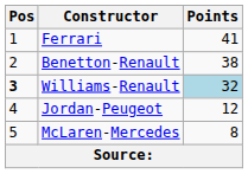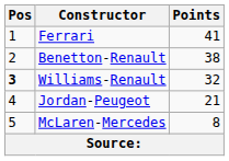 <table class="wikitable" style="font-size: 95%;">
 <tr>
 <th>Pos</th>
 <th>Constructor</th>
 <th>Points</th>
 </tr>
 <tr>
 <td>1</td>
 <td> <a href='#'>Ferrari</a></td>
 <td align="right">41</td>
 </tr>
 <tr>
 <td>2</td>
 <td> <a href='#'>Benetton</a>-<a href='#'>Renault</a></td>
 <td align="right">38</td>
 </tr>
 <tr>
 <td><strong>3</strong></td>
 <td> <a href='#'>Williams</a>-<a href='#'>Renault</a></td>
-<td align="right" style="background: lightblue;">32</td>
+<td align="right">32</td>
 </tr>
 <tr>
 <td>4</td>
 <td> <a href='#'>Jordan</a>-<a href='#'>Peugeot</a></td>
-<td align="right">12</td>
+<td align="right">21</td>
 </tr>
 <tr>
 <td>5</td>
 <td> <a href='#'>McLaren</a>-<a href='#'>Mercedes</a></td>
 <td align="right">8</td>
 </tr>
 <tr>
 <th colspan=4>Source:</th>
 </tr>
 </table>
